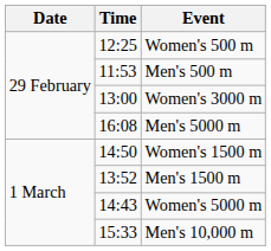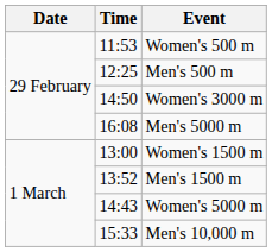 <table class="wikitable">
 <tr>
 <th>Date</th>
 <th>Time</th>
 <th>Event</th>
 </tr>
 <tr>
 <td rowspan=4>29 February</td>
-<td>12:25</td>
+<td>11:53</td>
 <td>Women's 500 m</td>
 </tr>
 <tr>
-<td>11:53</td>
+<td>12:25</td>
 <td>Men's 500 m</td>
 </tr>
 <tr>
-<td>13:00</td>
+<td>14:50</td>
 <td>Women's 3000 m</td>
 </tr>
 <tr>
 <td>16:08</td>
 <td>Men's 5000 m</td>
 </tr>
 <tr>
 <td rowspan=4>1 March</td>
-<td>14:50</td>
+<td>13:00</td>
 <td>Women's 1500 m</td>
 </tr>
 <tr>
 <td>13:52</td>
 <td>Men's 1500 m</td>
 </tr>
 <tr>
 <td>14:43</td>
 <td>Women's 5000 m</td>
 </tr>
 <tr>
 <td>15:33</td>
 <td>Men's 10,000 m</td>
 </tr>
 </table>
